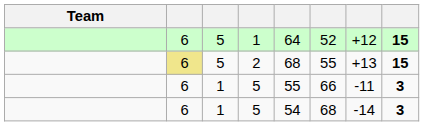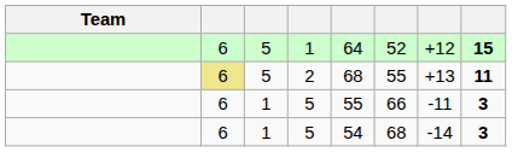 <table class="wikitable" style="text-align:center;font-size:95%">
 <tr>
 <th width=160>Team</th>
 <th width=30></th>
 <th width=30></th>
 <th width=30></th>
 <th width=30></th>
 <th width=30></th>
 <th width=30></th>
 <th width=30></th>
 </tr>
 <tr bgcolor=ccffcc>
 <td align="left"></td>
 <td>6</td>
 <td>5</td>
 <td>1</td>
 <td>64</td>
 <td>52</td>
 <td>+12</td>
 <td><strong>15</strong></td>
 </tr>
 <tr>
 <td align="left"></td>
 <td style="background: khaki;">6</td>
 <td>5</td>
 <td>2</td>
 <td>68</td>
 <td>55</td>
 <td>+13</td>
-<td><strong>15</strong></td>
+<td><strong>11</strong></td>
 </tr>
 <tr>
 <td align="left"></td>
 <td>6</td>
 <td>1</td>
 <td>5</td>
 <td>55</td>
 <td>66</td>
 <td>-11</td>
 <td><strong>3</strong></td>
 </tr>
 <tr>
 <td align="left"></td>
 <td>6</td>
 <td>1</td>
 <td>5</td>
 <td>54</td>
 <td>68</td>
 <td>-14</td>
 <td><strong>3</strong></td>
 </tr>
 </table>
